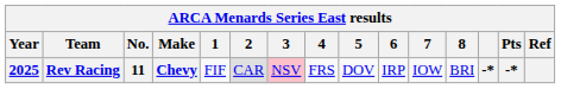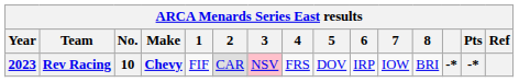 <table class="wikitable" style="text-align:center; font-size:75%">
 <tr>
 <th colspan=21><a href='#'>ARCA Menards Series East</a> results</th>
 </tr>
 <tr>
 <th>Year</th>
 <th>Team</th>
 <th>No.</th>
 <th>Make</th>
 <th>1</th>
 <th>2</th>
 <th>3</th>
 <th>4</th>
 <th>5</th>
 <th>6</th>
 <th>7</th>
 <th>8</th>
 <th></th>
 <th>Pts</th>
 <th>Ref</th>
 </tr>
 <tr>
-<th><a href='#'>2025</a></th>
+<th><a href='#'>2023</a></th>
 <th><a href='#'>Rev Racing</a></th>
-<th>11</th>
+<th>10</th>
 <th><a href='#'>Chevy</a></th>
 <td><a href='#'>FIF</a></td>
 <td style="background:#DFDFDF;"><a href='#'>CAR</a><br></td>
 <td style="background: pink;"><a href='#'>NSV</a></td>
 <td><a href='#'>FRS</a></td>
 <td><a href='#'>DOV</a></td>
 <td><a href='#'>IRP</a></td>
 <td><a href='#'>IOW</a></td>
 <td><a href='#'>BRI</a></td>
 <th>-*</th>
 <th>-*</th>
 <th></th>
 </tr>
 </table>
